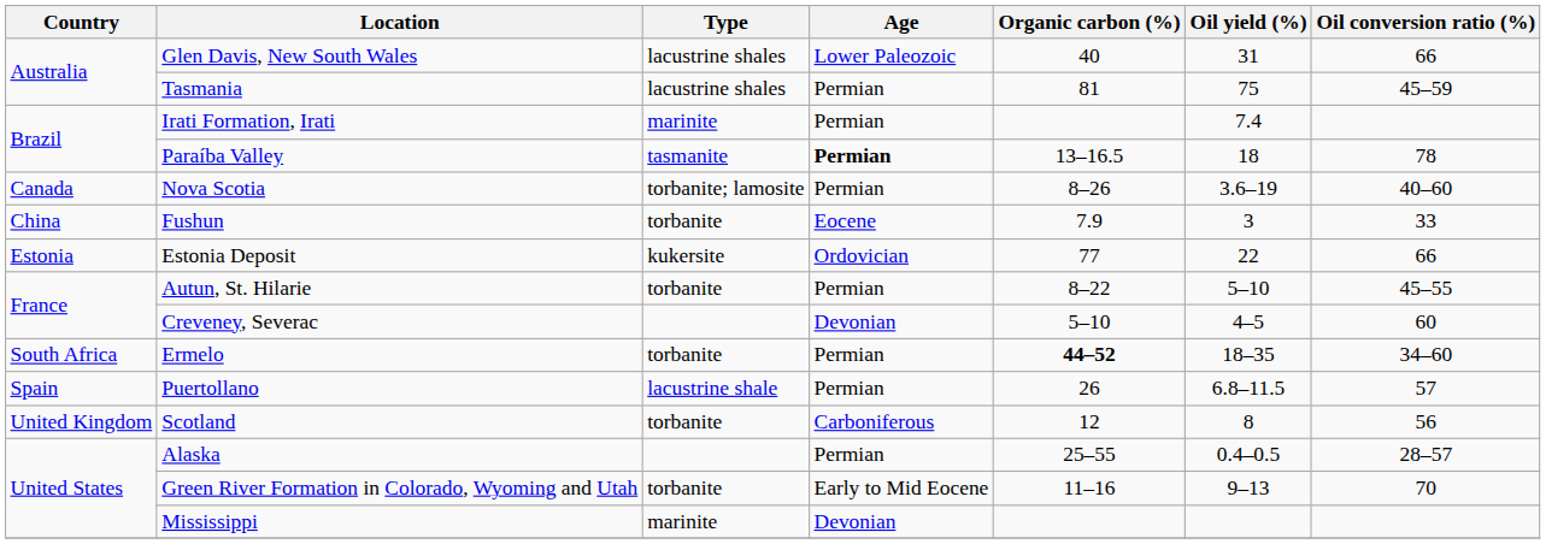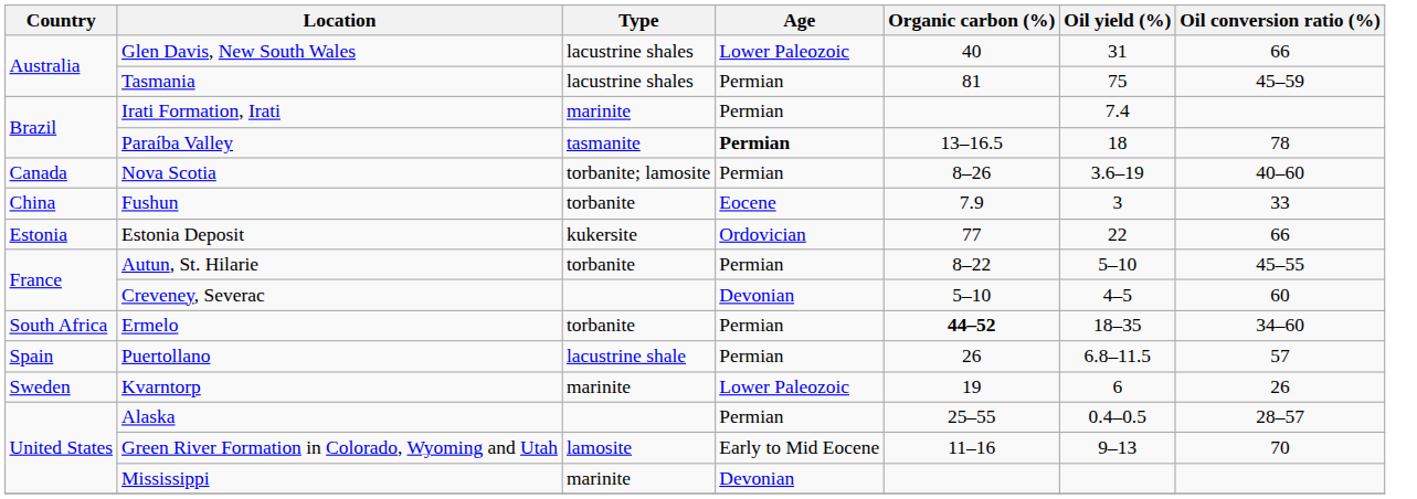 <table class="wikitable sortable" style="margin:left">
 <tr>
 <th>Country</th>
 <th>Location</th>
 <th>Type</th>
 <th>Age</th>
 <th>Organic carbon (%)</th>
 <th>Oil yield (%)</th>
 <th>Oil conversion ratio (%)</th>
 </tr>
 <tr>
 <td rowspan=2><a href='#'>Australia</a></td>
 <td><a href='#'>Glen Davis</a>, <a href='#'>New South Wales</a></td>
 <td>lacustrine shales</td>
 <td><a href='#'>Lower Paleozoic</a></td>
 <td align="center">40</td>
 <td align="center">31</td>
 <td align="center">66</td>
 </tr>
 <tr>
 <td><a href='#'>Tasmania</a></td>
 <td>lacustrine shales</td>
 <td>Permian</td>
 <td align="center">81</td>
 <td align="center">75</td>
 <td align="center">45–59</td>
 </tr>
 <tr>
 <td rowspan=2><a href='#'>Brazil</a></td>
 <td><a href='#'>Irati Formation</a>, <a href='#'>Irati</a></td>
 <td><a href='#'>marinite</a></td>
 <td>Permian</td>
 <td align="center"></td>
 <td align="center">7.4</td>
 <td align="center"></td>
 </tr>
 <tr>
 <td><a href='#'>Paraíba Valley</a></td>
 <td><a href='#'>tasmanite</a></td>
 <td><strong>Permian</strong></td>
 <td align="center">13–16.5</td>
 <td align="center">18</td>
 <td align="center">78</td>
 </tr>
 <tr>
 <td><a href='#'>Canada</a></td>
 <td><a href='#'>Nova Scotia</a></td>
 <td>torbanite; lamosite</td>
 <td>Permian</td>
 <td align="center">8–26</td>
 <td align="center">3.6–19</td>
 <td align="center">40–60</td>
 </tr>
 <tr>
 <td><a href='#'>China</a></td>
 <td><a href='#'>Fushun</a></td>
 <td>torbanite</td>
 <td><a href='#'>Eocene</a></td>
 <td align="center">7.9</td>
 <td align="center">3</td>
 <td align="center">33</td>
 </tr>
 <tr>
 <td><a href='#'>Estonia</a></td>
 <td>Estonia Deposit</td>
 <td>kukersite</td>
 <td><a href='#'>Ordovician</a></td>
 <td align="center">77</td>
 <td align="center">22</td>
 <td align="center">66</td>
 </tr>
 <tr>
 <td rowspan=2><a href='#'>France</a></td>
 <td><a href='#'>Autun</a>, St. Hilarie</td>
 <td>torbanite</td>
 <td>Permian</td>
 <td align="center">8–22</td>
 <td align="center">5–10</td>
 <td align="center">45–55</td>
 </tr>
 <tr>
 <td><a href='#'>Creveney</a>, Severac</td>
 <td></td>
 <td><a href='#'>Devonian</a></td>
 <td align="center">5–10</td>
 <td align="center">4–5</td>
 <td align="center">60</td>
 </tr>
 <tr>
 <td><a href='#'>South Africa</a></td>
 <td><a href='#'>Ermelo</a></td>
 <td>torbanite</td>
 <td>Permian</td>
 <td align="center"><strong>44–52</strong></td>
 <td align="center">18–35</td>
 <td align="center">34–60</td>
 </tr>
 <tr>
 <td><a href='#'>Spain</a></td>
 <td><a href='#'>Puertollano</a></td>
 <td><a href='#'>lacustrine shale</a></td>
 <td>Permian</td>
 <td align="center">26</td>
 <td align="center">6.8–11.5</td>
 <td align="center">57</td>
 </tr>
 <tr>
-<td><a href='#'>United Kingdom</a></td>
-<td><a href='#'>Scotland</a></td>
-<td>torbanite</td>
-<td><a href='#'>Carboniferous</a></td>
-<td align="center">12</td>
-<td align="center">8</td>
-<td align="center">56</td>
+<td><a href='#'>Sweden</a></td>
+<td><a href='#'>Kvarntorp</a></td>
+<td>marinite</td>
+<td><a href='#'>Lower Paleozoic</a></td>
+<td align="center">19</td>
+<td align="center">6</td>
+<td align="center">26</td>
 </tr>
 <tr>
 <td rowspan=3><a href='#'>United States</a></td>
 <td><a href='#'>Alaska</a></td>
 <td></td>
 <td>Permian</td>
 <td align="center">25–55</td>
 <td align="center">0.4–0.5</td>
 <td align="center">28–57</td>
 </tr>
 <tr>
 <td><a href='#'>Green River Formation</a> in <a href='#'>Colorado</a>, <a href='#'>Wyoming</a> and <a href='#'>Utah</a></td>
-<td>torbanite</td>
+<td><a href='#'>lamosite</a></td>
 <td>Early to Mid Eocene</td>
 <td align="center">11–16</td>
 <td align="center">9–13</td>
 <td align="center">70</td>
 </tr>
 <tr>
 <td><a href='#'>Mississippi</a></td>
 <td>marinite</td>
 <td><a href='#'>Devonian</a></td>
 <td align="center"></td>
 <td align="center"></td>
 <td align="center"></td>
 </tr>
 <tr>
 </tr>
 </table>
